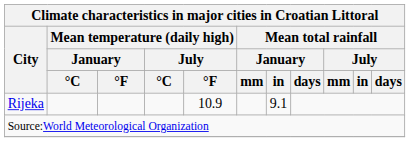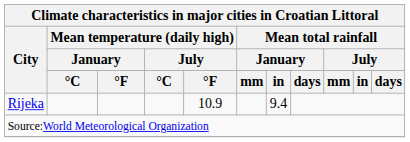 <table class="wikitable">
 <tr>
 <th colspan=11>Climate characteristics in major cities in Croatian Littoral</th>
 </tr>
 <tr>
 <th rowspan=3>City</th>
 <th colspan=4>Mean temperature (daily high)</th>
 <th colspan=6>Mean total rainfall</th>
 </tr>
 <tr>
 <th colspan=2>January</th>
 <th colspan=2>July</th>
 <th colspan=3>January</th>
 <th colspan=3>July</th>
 </tr>
 <tr>
 <th>°C</th>
 <th>°F</th>
 <th>°C</th>
 <th>°F</th>
 <th>mm</th>
 <th>in</th>
 <th>days</th>
 <th>mm</th>
 <th>in</th>
 <th>days</th>
 </tr>
 <tr align=center>
 <td><a href='#'>Rijeka</a></td>
 <td></td>
 <td></td>
 <td></td>
 <td>10.9</td>
 <td></td>
-<td>9.1</td>
+<td>9.4</td>
 </tr>
 <tr>
 <td colspan=11><small>Source:<a href='#'>World Meteorological Organization</a></small></td>
 </tr>
 <tr>
 </tr>
 </table>
